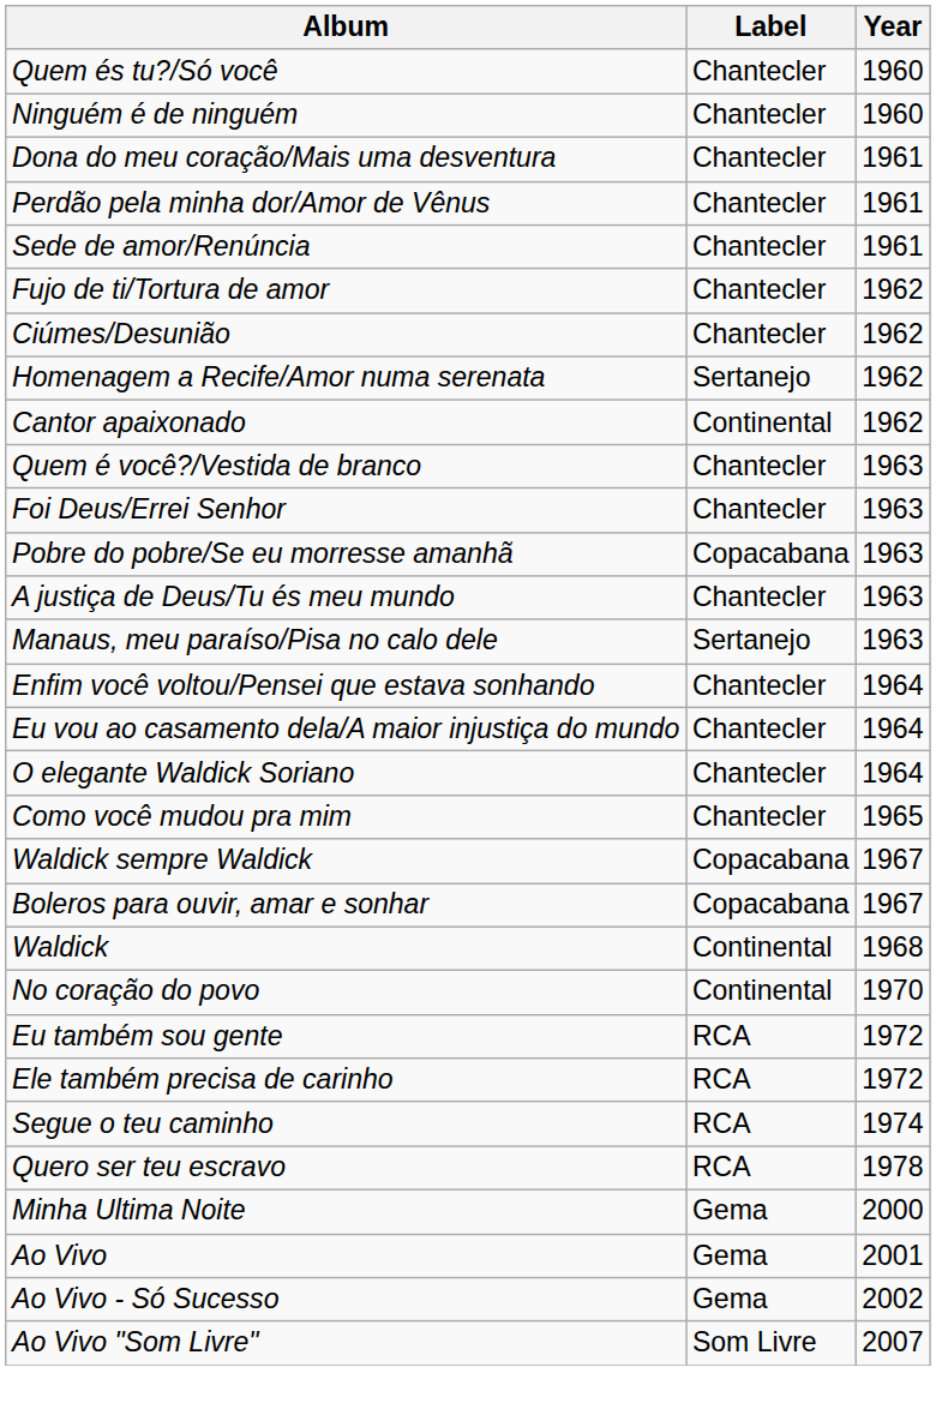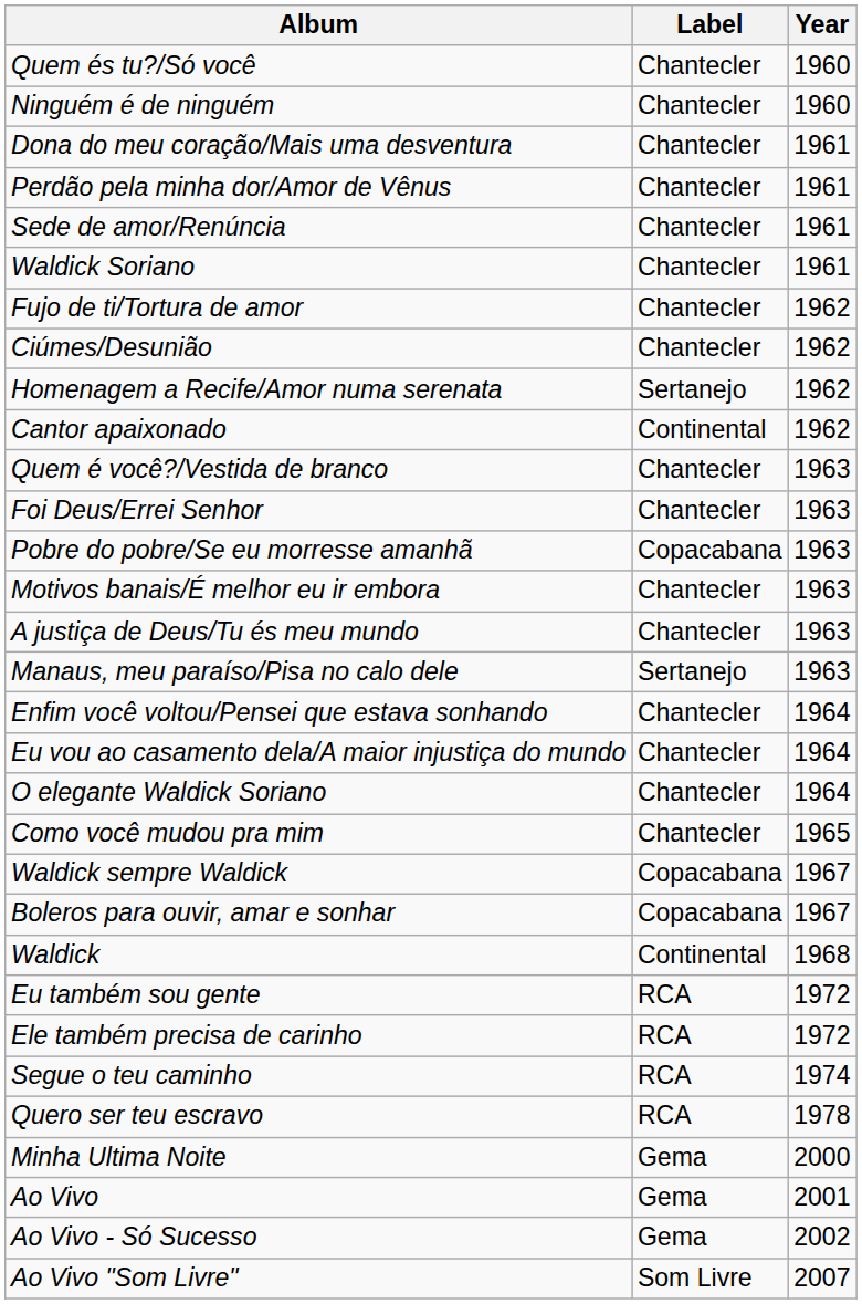 <table class="wikitable">
 <tr>
 <th>Album</th>
 <th>Label</th>
 <th>Year</th>
 </tr>
 <tr>
 <td><em>Quem és tu?/Só você</em></td>
 <td>Chantecler</td>
 <td>1960</td>
 </tr>
 <tr>
 <td><em>Ninguém é de ninguém </em></td>
 <td>Chantecler</td>
 <td>1960</td>
 </tr>
 <tr>
 <td><em>Dona do meu coração/Mais uma desventura </em></td>
 <td>Chantecler</td>
 <td>1961</td>
 </tr>
 <tr>
 <td><em>Perdão pela minha dor/Amor de Vênus </em></td>
 <td>Chantecler</td>
 <td>1961</td>
 </tr>
 <tr>
 <td><em>Sede de amor/Renúncia </em></td>
+<td>Chantecler</td>
+<td>1961</td>
+</tr>
+<tr>
+<td><em>Waldick Soriano </em></td>
 <td>Chantecler</td>
 <td>1961</td>
 </tr>
 <tr>
 <td><em>Fujo de ti/Tortura de amor </em></td>
 <td>Chantecler</td>
 <td>1962</td>
 </tr>
 <tr>
 <td><em>Ciúmes/Desunião </em></td>
 <td>Chantecler</td>
 <td>1962</td>
 </tr>
 <tr>
 <td><em>Homenagem a Recife/Amor numa serenata </em></td>
 <td>Sertanejo</td>
 <td>1962</td>
 </tr>
 <tr>
 <td><em>Cantor apaixonado </em></td>
 <td>Continental</td>
 <td>1962</td>
 </tr>
 <tr>
 <td><em>Quem é você?/Vestida de branco </em></td>
 <td>Chantecler</td>
 <td>1963</td>
 </tr>
 <tr>
 <td><em>Foi Deus/Errei Senhor </em></td>
 <td>Chantecler</td>
 <td>1963</td>
 </tr>
 <tr>
 <td><em> Pobre do pobre/Se eu morresse amanhã </em></td>
 <td>Copacabana</td>
+<td>1963</td>
+</tr>
+<tr>
+<td><em>Motivos banais/É melhor eu ir embora </em></td>
+<td>Chantecler</td>
 <td>1963</td>
 </tr>
 <tr>
 <td><em>A justiça de Deus/Tu és meu mundo </em></td>
 <td>Chantecler</td>
 <td>1963</td>
 </tr>
 <tr>
 <td><em>Manaus, meu paraíso/Pisa no calo dele </em></td>
 <td>Sertanejo</td>
 <td>1963</td>
 </tr>
 <tr>
 <td><em>Enfim você voltou/Pensei que estava sonhando </em></td>
 <td>Chantecler</td>
 <td>1964</td>
 </tr>
 <tr>
 <td><em>Eu vou ao casamento dela/A maior injustiça do mundo </em></td>
 <td>Chantecler</td>
 <td>1964</td>
 </tr>
 <tr>
 <td><em>O elegante Waldick Soriano </em></td>
 <td>Chantecler</td>
 <td>1964</td>
 </tr>
 <tr>
 <td><em>Como você mudou pra mim </em></td>
 <td>Chantecler</td>
 <td>1965</td>
 </tr>
 <tr>
 <td><em>Waldick sempre Waldick</em></td>
 <td>Copacabana</td>
 <td>1967</td>
 </tr>
 <tr>
 <td><em>Boleros para ouvir, amar e sonhar </em></td>
 <td>Copacabana</td>
 <td>1967</td>
 </tr>
 <tr>
 <td><em>Waldick </em></td>
 <td>Continental</td>
 <td>1968</td>
 </tr>
 <tr>
-<td><em>No coração do povo </em></td>
-<td>Continental</td>
-<td>1970</td>
-</tr>
-<tr>
 <td><em>Eu também sou gente </em></td>
 <td>RCA</td>
 <td>1972</td>
 </tr>
 <tr>
 <td><em>Ele também precisa de carinho </em></td>
 <td>RCA</td>
 <td>1972</td>
 </tr>
 <tr>
 <td><em>Segue o teu caminho </em></td>
 <td>RCA</td>
 <td>1974</td>
 </tr>
 <tr>
 <td><em>Quero ser teu escravo </em></td>
 <td>RCA</td>
 <td>1978</td>
 </tr>
 <tr>
 <td><em>Minha Ultima Noite </em></td>
 <td>Gema</td>
 <td>2000</td>
 </tr>
 <tr>
 <td><em>Ao Vivo </em></td>
 <td>Gema</td>
 <td>2001</td>
 </tr>
 <tr>
 <td><em>Ao Vivo - Só Sucesso </em></td>
 <td>Gema</td>
 <td>2002</td>
 </tr>
 <tr>
 <td><em>Ao Vivo "Som Livre" </em></td>
 <td>Som Livre</td>
 <td>2007</td>
 </tr>
 </table>
